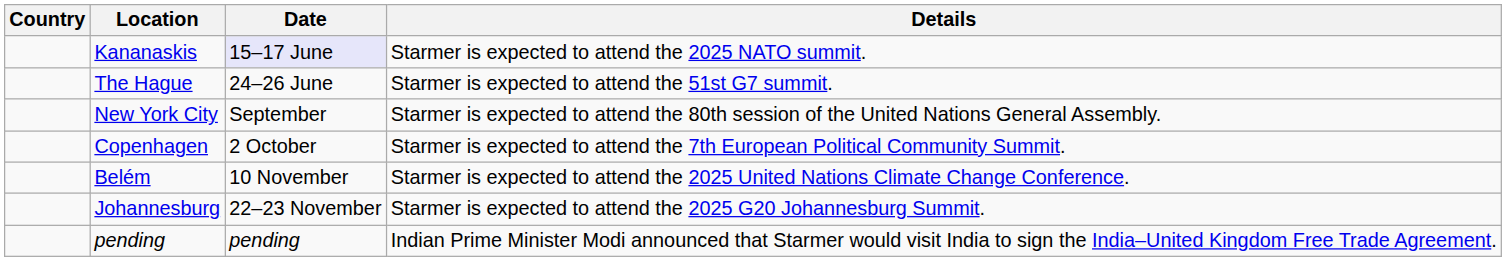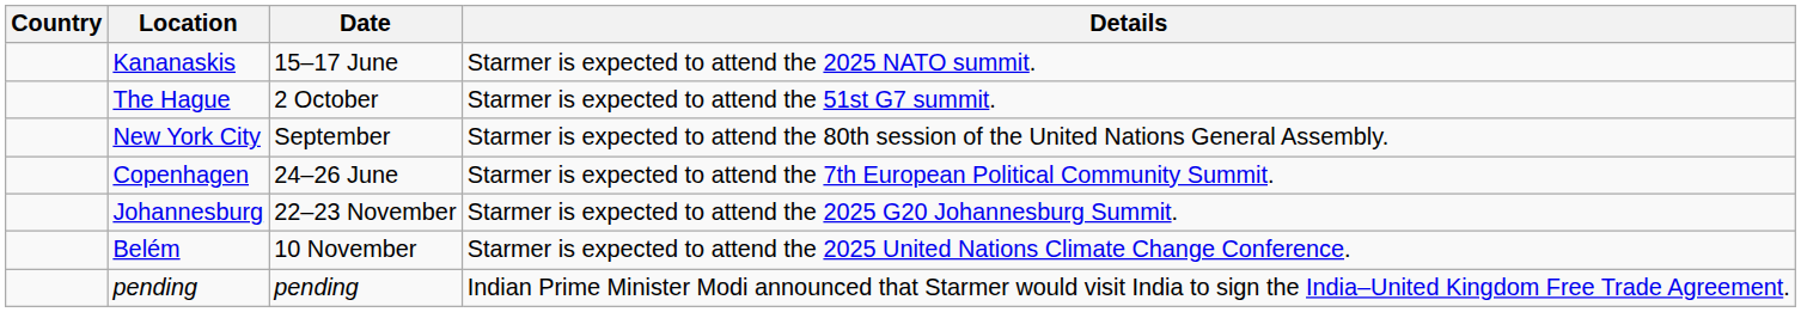 <table class="wikitable sortable">
 <tr>
 <th>Country</th>
 <th>Location</th>
 <th>Date</th>
 <th class=unsortable>Details</th>
 </tr>
 <tr>
 <td></td>
 <td><a href='#'>Kananaskis</a></td>
-<td style="background: lavender;">15–17 June</td>
+<td>15–17 June</td>
 <td>Starmer is expected to attend the <a href='#'>2025 NATO summit</a>.</td>
 </tr>
 <tr>
 <td></td>
 <td><a href='#'>The Hague</a></td>
-<td>24–26 June</td>
+<td>2 October</td>
 <td>Starmer is expected to attend the <a href='#'>51st G7 summit</a>.</td>
 </tr>
 <tr>
 <td></td>
 <td><a href='#'>New York City</a></td>
 <td>September</td>
 <td>Starmer is expected to attend the 80th session of the United Nations General Assembly.</td>
 </tr>
 <tr>
 <td></td>
 <td><a href='#'>Copenhagen</a></td>
-<td>2 October</td>
+<td>24–26 June</td>
 <td>Starmer is expected to attend the <a href='#'>7th European Political Community Summit</a>.</td>
+</tr>
+<tr>
+<td></td>
+<td><a href='#'>Johannesburg</a></td>
+<td>22–23 November</td>
+<td>Starmer is expected to attend the <a href='#'>2025 G20 Johannesburg Summit</a>.</td>
 </tr>
 <tr>
 <td></td>
 <td><a href='#'>Belém</a></td>
 <td>10 November</td>
 <td>Starmer is expected to attend the <a href='#'>2025 United Nations Climate Change Conference</a>.</td>
 </tr>
 <tr>
 <td></td>
-<td><a href='#'>Johannesburg</a></td>
-<td>22–23 November</td>
-<td>Starmer is expected to attend the <a href='#'>2025 G20 Johannesburg Summit</a>.</td>
-</tr>
-<tr>
-<td></td>
 <td><em>pending</em></td>
 <td><em>pending</em></td>
 <td>Indian Prime Minister Modi announced that Starmer would visit India to sign the <a href='#'>India–United Kingdom Free Trade Agreement</a>.</td>
 </tr>
 </table>
